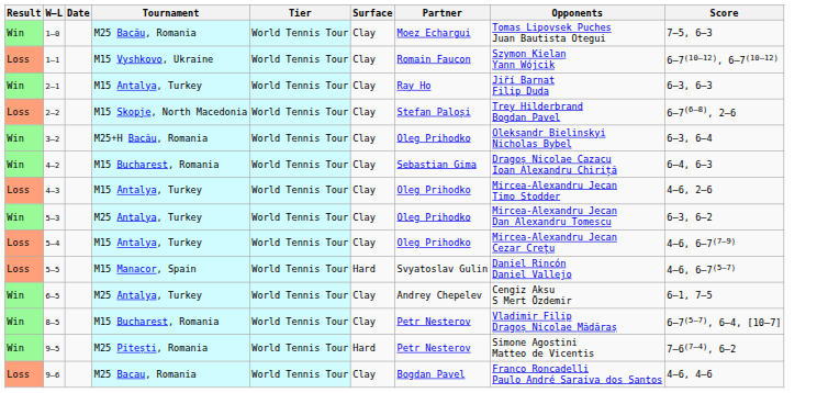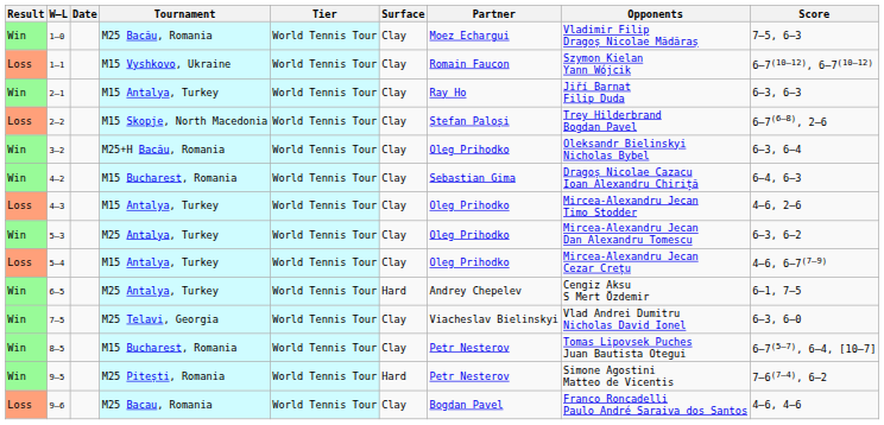 <table class="sortable wikitable">
 <tr>
 <th>Result</th>
 <th class="unsortable">W–L</th>
 <th>Date</th>
 <th>Tournament</th>
 <th>Tier</th>
 <th>Surface</th>
 <th>Partner</th>
 <th>Opponents</th>
 <th class="unsortable">Score</th>
 </tr>
 <tr>
 <td bgcolor=98FB98>Win</td>
 <td><small>1–0</small></td>
 <td></td>
 <td style="background:#cffcff;">M25 <a href='#'>Bacău</a>, Romania</td>
 <td style="background:#cffcff;">World Tennis Tour</td>
 <td>Clay</td>
 <td> <a href='#'>Moez Echargui</a></td>
-<td> <a href='#'>Tomas Lipovsek Puches</a> <br> Juan Bautista Otegui</td>
+<td> <a href='#'>Vladimir Filip</a><br> <a href='#'>Dragoș Nicolae Mădăraș</a></td>
 <td>7–5, 6–3</td>
 </tr>
 <tr>
 <td bgcolor=FFA07A>Loss</td>
 <td><small>1–1</small></td>
 <td></td>
 <td style="background:#cffcff;">M15 <a href='#'>Vyshkovo</a>, Ukraine</td>
 <td style="background:#cffcff;">World Tennis Tour</td>
 <td>Clay</td>
 <td> <a href='#'>Romain Faucon</a></td>
 <td> <a href='#'>Szymon Kielan</a><br> <a href='#'>Yann Wójcik</a></td>
 <td>6–7<sup>(10–12)</sup>, 6–7<sup>(10–12)</sup></td>
 </tr>
 <tr>
 <td bgcolor=98FB98>Win</td>
 <td><small>2–1</small></td>
 <td></td>
 <td style="background:#cffcff;">M15 <a href='#'>Antalya</a>, Turkey</td>
 <td style="background:#cffcff;">World Tennis Tour</td>
 <td>Clay</td>
 <td> <a href='#'>Ray Ho</a></td>
 <td> <a href='#'>Jiří Barnat</a><br> <a href='#'>Filip Duda</a></td>
 <td>6–3, 6–3</td>
 </tr>
 <tr>
 <td bgcolor=FFA07A>Loss</td>
 <td><small>2–2</small></td>
 <td></td>
 <td style="background:#cffcff;">M15 <a href='#'>Skopje</a>, North Macedonia</td>
 <td style="background:#cffcff;">World Tennis Tour</td>
 <td>Clay</td>
 <td> <a href='#'>Ștefan Paloși</a></td>
 <td> <a href='#'>Trey Hilderbrand</a><br> <a href='#'>Bogdan Pavel</a></td>
 <td>6–7<sup>(6–8)</sup>, 2–6</td>
 </tr>
 <tr>
 <td bgcolor=98FB98>Win</td>
 <td><small>3–2</small></td>
 <td></td>
 <td style="background:#cffcff;">M25+H <a href='#'>Bacău</a>, Romania</td>
 <td style="background:#cffcff;">World Tennis Tour</td>
 <td>Clay</td>
 <td> <a href='#'>Oleg Prihodko</a></td>
 <td> <a href='#'>Oleksandr Bielinskyi</a><br> <a href='#'>Nicholas Bybel</a></td>
 <td>6–3, 6–4</td>
 </tr>
 <tr>
 <td bgcolor=98FB98>Win</td>
 <td><small>4–2</small></td>
 <td></td>
 <td style="background:#cffcff;">M15 <a href='#'>Bucharest</a>, Romania</td>
 <td style="background:#cffcff;">World Tennis Tour</td>
 <td>Clay</td>
 <td> <a href='#'>Sebastian Gima</a></td>
 <td> <a href='#'>Dragoș Nicolae Cazacu</a><br> <a href='#'>Ioan Alexandru Chiriță</a></td>
 <td>6–4, 6–3</td>
 </tr>
 <tr>
 <td bgcolor=FFA07A>Loss</td>
 <td><small>4–3</small></td>
 <td></td>
 <td style="background:#cffcff;">M15 <a href='#'>Antalya</a>, Turkey</td>
 <td style="background:#cffcff;">World Tennis Tour</td>
 <td>Clay</td>
 <td> <a href='#'>Oleg Prihodko</a></td>
 <td> <a href='#'>Mircea-Alexandru Jecan</a><br> <a href='#'>Timo Stodder</a></td>
 <td>4–6, 2–6</td>
 </tr>
 <tr>
 <td bgcolor=98FB98>Win</td>
 <td><small>5–3</small></td>
 <td></td>
 <td style="background:#cffcff;">M25 <a href='#'>Antalya</a>, Turkey</td>
 <td style="background:#cffcff;">World Tennis Tour</td>
 <td>Clay</td>
 <td> <a href='#'>Oleg Prihodko</a></td>
 <td> <a href='#'>Mircea-Alexandru Jecan</a><br> <a href='#'>Dan Alexandru Tomescu</a></td>
 <td>6–3, 6–2</td>
 </tr>
 <tr>
 <td bgcolor=FFA07A>Loss</td>
 <td><small>5–4</small></td>
 <td></td>
 <td style="background:#cffcff;">M15 <a href='#'>Antalya</a>, Turkey</td>
 <td style="background:#cffcff;">World Tennis Tour</td>
 <td>Clay</td>
 <td> <a href='#'>Oleg Prihodko</a></td>
 <td> <a href='#'>Mircea-Alexandru Jecan</a><br> <a href='#'>Cezar Crețu</a></td>
 <td>4–6, 6–7<sup>(7–9)</sup></td>
 </tr>
 <tr>
-<td bgcolor=FFA07A>Loss</td>
-<td><small>5–5</small></td>
-<td></td>
-<td style="background:#cffcff;">M15 <a href='#'>Manacor</a>, Spain</td>
-<td style="background:#cffcff;">World Tennis Tour</td>
-<td>Hard</td>
-<td> Svyatoslav Gulin</td>
-<td> <a href='#'>Daniel Rincón</a><br> <a href='#'>Daniel Vallejo</a></td>
-<td>4–6, 6–7<sup>(5–7)</sup></td>
-</tr>
-<tr>
 <td bgcolor=98FB98>Win</td>
 <td><small>6–5</small></td>
 <td></td>
 <td style="background:#cffcff;">M25 <a href='#'>Antalya</a>, Turkey</td>
 <td style="background:#cffcff;">World Tennis Tour</td>
-<td>Clay</td>
+<td>Hard</td>
 <td> Andrey Chepelev</td>
 <td> Cengiz Aksu <br> S Mert Özdemir</td>
 <td>6–1, 7–5</td>
+</tr>
+<tr>
+<td bgcolor=98FB98>Win</td>
+<td><small>7–5</small></td>
+<td></td>
+<td style="background:#cffcff;">M25 <a href='#'>Telavi</a>, Georgia</td>
+<td style="background:#cffcff;">World Tennis Tour</td>
+<td>Clay</td>
+<td> Viacheslav Bielinskyi</td>
+<td> Vlad Andrei Dumitru <br> <a href='#'>Nicholas David Ionel</a></td>
+<td>6–3, 6–0</td>
 </tr>
 <tr>
 <td bgcolor=98FB98>Win</td>
 <td><small>8–5</small></td>
 <td></td>
 <td style="background:#cffcff;">M15 <a href='#'>Bucharest</a>, Romania</td>
 <td style="background:#cffcff;">World Tennis Tour</td>
 <td>Clay</td>
 <td> <a href='#'>Petr Nesterov</a></td>
-<td> <a href='#'>Vladimir Filip</a><br> <a href='#'>Dragoș Nicolae Mădăraș</a></td>
+<td> <a href='#'>Tomas Lipovsek Puches</a> <br> Juan Bautista Otegui</td>
 <td>6–7<sup>(5–7)</sup>, 6–4, [10–7]</td>
 </tr>
 <tr>
 <td bgcolor=98FB98>Win</td>
 <td><small>9–5</small></td>
 <td></td>
 <td style="background:#cffcff;">M25 <a href='#'>Pitești</a>, Romania</td>
 <td style="background:#cffcff;">World Tennis Tour</td>
 <td>Hard</td>
 <td> <a href='#'>Petr Nesterov</a></td>
 <td> Simone Agostini <br> Matteo de Vicentis</td>
 <td>7–6<sup>(7–4)</sup>, 6–2</td>
 </tr>
 <tr>
 <td bgcolor=FFA07A>Loss</td>
 <td><small>9–6</small></td>
 <td></td>
 <td style="background:#cffcff;">M25 <a href='#'>Bacau</a>, Romania</td>
 <td style="background:#cffcff;">World Tennis Tour</td>
 <td>Clay</td>
 <td> <a href='#'>Bogdan Pavel</a></td>
 <td> <a href='#'>Franco Roncadelli</a> <br> <a href='#'>Paulo André Saraiva dos Santos</a></td>
 <td>4–6, 4–6</td>
 </tr>
 </table>
